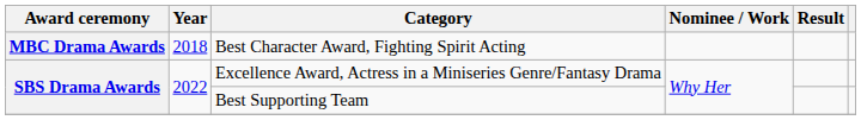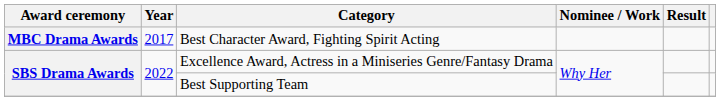 <table class="wikitable plainrowheaders sortable">
 <tr>
 <th scope="col">Award ceremony</th>
 <th scope="col">Year</th>
 <th scope="col">Category</th>
 <th scope="col">Nominee / Work</th>
 <th scope="col">Result</th>
 <th scope="col" class="unsortable"></th>
 </tr>
 <tr>
 <th scope="row"><a href='#'>MBC Drama Awards</a></th>
-<td style="text-align:center"><a href='#'>2018</a></td>
+<td style="text-align:center"><a href='#'>2017</a></td>
 <td>Best Character Award, Fighting Spirit Acting</td>
 <td><em></em></td>
 <td></td>
 <td></td>
 </tr>
 <tr>
 <th scope="row" rowspan="2"><a href='#'>SBS Drama Awards</a></th>
 <td style="text-align:center" rowspan="2"><a href='#'>2022</a></td>
 <td>Excellence Award, Actress in a Miniseries Genre/Fantasy Drama</td>
 <td rowspan="2"><em><a href='#'>Why Her</a></em></td>
 <td></td>
 <td style="text-align:center"></td>
 </tr>
 <tr>
 <td>Best Supporting Team</td>
 <td></td>
 <td style="text-align:center"></td>
 </tr>
 <tr>
 </tr>
 </table>
